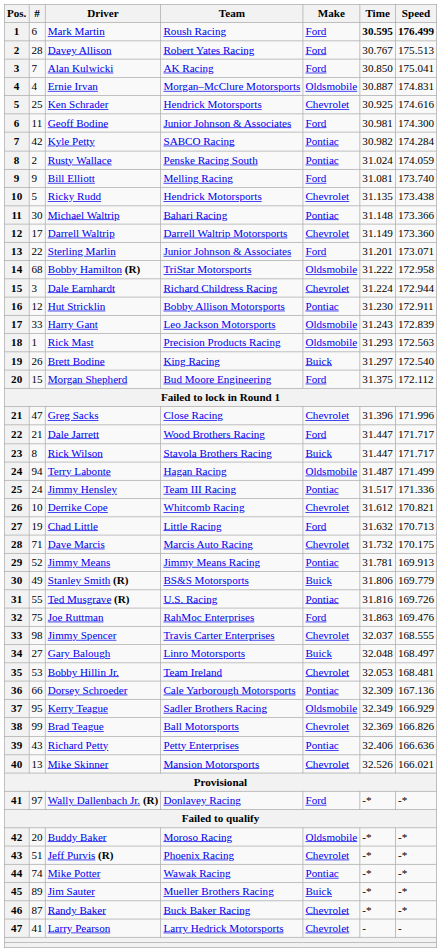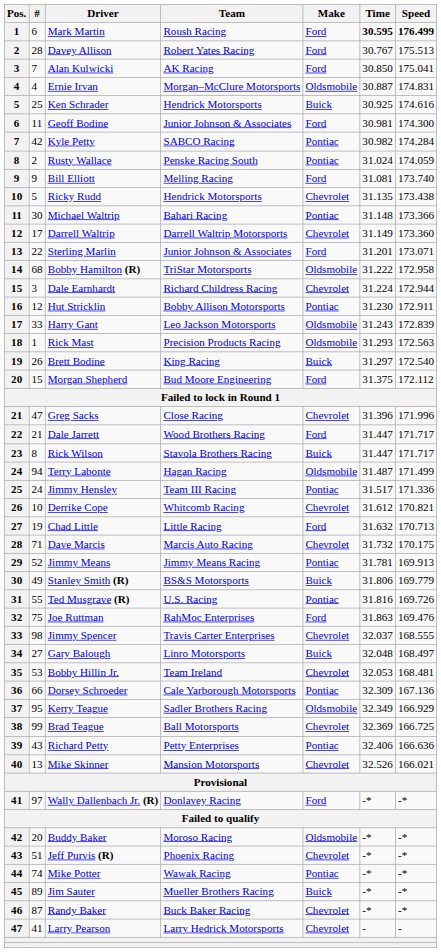 <table class="wikitable" style="font-size:95%">
 <tr>
 <th>Pos.</th>
 <th>#</th>
 <th>Driver</th>
 <th>Team</th>
 <th>Make</th>
 <th>Time</th>
 <th>Speed</th>
 </tr>
 <tr>
 <th>1</th>
 <td>6</td>
 <td><a href='#'>Mark Martin</a></td>
 <td><a href='#'>Roush Racing</a></td>
 <td><a href='#'>Ford</a></td>
 <td><strong>30.595</strong></td>
 <td><strong>176.499</strong></td>
 </tr>
 <tr>
 <th>2</th>
 <td>28</td>
 <td><a href='#'>Davey Allison</a></td>
 <td><a href='#'>Robert Yates Racing</a></td>
 <td><a href='#'>Ford</a></td>
 <td>30.767</td>
 <td>175.513</td>
 </tr>
 <tr>
 <th>3</th>
 <td>7</td>
 <td><a href='#'>Alan Kulwicki</a></td>
 <td><a href='#'>AK Racing</a></td>
 <td><a href='#'>Ford</a></td>
 <td>30.850</td>
 <td>175.041</td>
 </tr>
 <tr>
 <th>4</th>
 <td>4</td>
 <td><a href='#'>Ernie Irvan</a></td>
 <td><a href='#'>Morgan–McClure Motorsports</a></td>
 <td><a href='#'>Oldsmobile</a></td>
 <td>30.887</td>
 <td>174.831</td>
 </tr>
 <tr>
 <th>5</th>
 <td>25</td>
 <td><a href='#'>Ken Schrader</a></td>
 <td><a href='#'>Hendrick Motorsports</a></td>
-<td><a href='#'>Chevrolet</a></td>
+<td><a href='#'>Buick</a></td>
 <td>30.925</td>
 <td>174.616</td>
 </tr>
 <tr>
 <th>6</th>
 <td>11</td>
 <td><a href='#'>Geoff Bodine</a></td>
 <td><a href='#'>Junior Johnson & Associates</a></td>
 <td><a href='#'>Ford</a></td>
 <td>30.981</td>
 <td>174.300</td>
 </tr>
 <tr>
 <th>7</th>
 <td>42</td>
 <td><a href='#'>Kyle Petty</a></td>
 <td><a href='#'>SABCO Racing</a></td>
 <td><a href='#'>Pontiac</a></td>
 <td>30.982</td>
 <td>174.284</td>
 </tr>
 <tr>
 <th>8</th>
 <td>2</td>
 <td><a href='#'>Rusty Wallace</a></td>
 <td><a href='#'>Penske Racing South</a></td>
 <td><a href='#'>Pontiac</a></td>
 <td>31.024</td>
 <td>174.059</td>
 </tr>
 <tr>
 <th>9</th>
 <td>9</td>
 <td><a href='#'>Bill Elliott</a></td>
 <td><a href='#'>Melling Racing</a></td>
 <td><a href='#'>Ford</a></td>
 <td>31.081</td>
 <td>173.740</td>
 </tr>
 <tr>
 <th>10</th>
 <td>5</td>
 <td><a href='#'>Ricky Rudd</a></td>
 <td><a href='#'>Hendrick Motorsports</a></td>
 <td><a href='#'>Chevrolet</a></td>
 <td>31.135</td>
 <td>173.438</td>
 </tr>
 <tr>
 <th>11</th>
 <td>30</td>
 <td><a href='#'>Michael Waltrip</a></td>
 <td><a href='#'>Bahari Racing</a></td>
 <td><a href='#'>Pontiac</a></td>
 <td>31.148</td>
 <td>173.366</td>
 </tr>
 <tr>
 <th>12</th>
 <td>17</td>
 <td><a href='#'>Darrell Waltrip</a></td>
 <td><a href='#'>Darrell Waltrip Motorsports</a></td>
 <td><a href='#'>Chevrolet</a></td>
 <td>31.149</td>
 <td>173.360</td>
 </tr>
 <tr>
 <th>13</th>
 <td>22</td>
 <td><a href='#'>Sterling Marlin</a></td>
 <td><a href='#'>Junior Johnson & Associates</a></td>
 <td><a href='#'>Ford</a></td>
 <td>31.201</td>
 <td>173.071</td>
 </tr>
 <tr>
 <th>14</th>
 <td>68</td>
 <td><a href='#'>Bobby Hamilton</a> <strong>(R)</strong></td>
 <td><a href='#'>TriStar Motorsports</a></td>
 <td><a href='#'>Oldsmobile</a></td>
 <td>31.222</td>
 <td>172.958</td>
 </tr>
 <tr>
 <th>15</th>
 <td>3</td>
 <td><a href='#'>Dale Earnhardt</a></td>
 <td><a href='#'>Richard Childress Racing</a></td>
 <td><a href='#'>Chevrolet</a></td>
 <td>31.224</td>
 <td>172.944</td>
 </tr>
 <tr>
 <th>16</th>
 <td>12</td>
 <td><a href='#'>Hut Stricklin</a></td>
 <td><a href='#'>Bobby Allison Motorsports</a></td>
 <td><a href='#'>Pontiac</a></td>
 <td>31.230</td>
 <td>172.911</td>
 </tr>
 <tr>
 <th>17</th>
 <td>33</td>
 <td><a href='#'>Harry Gant</a></td>
 <td><a href='#'>Leo Jackson Motorsports</a></td>
 <td><a href='#'>Oldsmobile</a></td>
 <td>31.243</td>
 <td>172.839</td>
 </tr>
 <tr>
 <th>18</th>
 <td>1</td>
 <td><a href='#'>Rick Mast</a></td>
 <td><a href='#'>Precision Products Racing</a></td>
 <td><a href='#'>Oldsmobile</a></td>
 <td>31.293</td>
 <td>172.563</td>
 </tr>
 <tr>
 <th>19</th>
 <td>26</td>
 <td><a href='#'>Brett Bodine</a></td>
 <td><a href='#'>King Racing</a></td>
 <td><a href='#'>Buick</a></td>
 <td>31.297</td>
 <td>172.540</td>
 </tr>
 <tr>
 <th>20</th>
 <td>15</td>
 <td><a href='#'>Morgan Shepherd</a></td>
 <td><a href='#'>Bud Moore Engineering</a></td>
 <td><a href='#'>Ford</a></td>
 <td>31.375</td>
 <td>172.112</td>
 </tr>
 <tr>
 <th colspan="7">Failed to lock in Round 1</th>
 </tr>
 <tr>
 <th>21</th>
 <td>47</td>
 <td><a href='#'>Greg Sacks</a></td>
 <td><a href='#'>Close Racing</a></td>
 <td><a href='#'>Chevrolet</a></td>
 <td>31.396</td>
 <td>171.996</td>
 </tr>
 <tr>
 <th>22</th>
 <td>21</td>
 <td><a href='#'>Dale Jarrett</a></td>
 <td><a href='#'>Wood Brothers Racing</a></td>
 <td><a href='#'>Ford</a></td>
 <td>31.447</td>
 <td>171.717</td>
 </tr>
 <tr>
 <th>23</th>
 <td>8</td>
 <td><a href='#'>Rick Wilson</a></td>
 <td><a href='#'>Stavola Brothers Racing</a></td>
 <td><a href='#'>Buick</a></td>
 <td>31.447</td>
 <td>171.717</td>
 </tr>
 <tr>
 <th>24</th>
 <td>94</td>
 <td><a href='#'>Terry Labonte</a></td>
 <td><a href='#'>Hagan Racing</a></td>
 <td><a href='#'>Oldsmobile</a></td>
 <td>31.487</td>
 <td>171.499</td>
 </tr>
 <tr>
 <th>25</th>
 <td>24</td>
 <td><a href='#'>Jimmy Hensley</a></td>
 <td><a href='#'>Team III Racing</a></td>
 <td><a href='#'>Pontiac</a></td>
 <td>31.517</td>
 <td>171.336</td>
 </tr>
 <tr>
 <th>26</th>
 <td>10</td>
 <td><a href='#'>Derrike Cope</a></td>
 <td><a href='#'>Whitcomb Racing</a></td>
 <td><a href='#'>Chevrolet</a></td>
 <td>31.612</td>
 <td>170.821</td>
 </tr>
 <tr>
 <th>27</th>
 <td>19</td>
 <td><a href='#'>Chad Little</a></td>
 <td><a href='#'>Little Racing</a></td>
 <td><a href='#'>Ford</a></td>
 <td>31.632</td>
 <td>170.713</td>
 </tr>
 <tr>
 <th>28</th>
 <td>71</td>
 <td><a href='#'>Dave Marcis</a></td>
 <td><a href='#'>Marcis Auto Racing</a></td>
 <td><a href='#'>Chevrolet</a></td>
 <td>31.732</td>
 <td>170.175</td>
 </tr>
 <tr>
 <th>29</th>
 <td>52</td>
 <td><a href='#'>Jimmy Means</a></td>
 <td><a href='#'>Jimmy Means Racing</a></td>
 <td><a href='#'>Pontiac</a></td>
 <td>31.781</td>
 <td>169.913</td>
 </tr>
 <tr>
 <th>30</th>
 <td>49</td>
 <td><a href='#'>Stanley Smith</a> <strong>(R)</strong></td>
 <td><a href='#'>BS&S Motorsports</a></td>
 <td><a href='#'>Buick</a></td>
 <td>31.806</td>
 <td>169.779</td>
 </tr>
 <tr>
 <th>31</th>
 <td>55</td>
 <td><a href='#'>Ted Musgrave</a> <strong>(R)</strong></td>
 <td><a href='#'>U.S. Racing</a></td>
 <td><a href='#'>Pontiac</a></td>
 <td>31.816</td>
 <td>169.726</td>
 </tr>
 <tr>
 <th>32</th>
 <td>75</td>
 <td><a href='#'>Joe Ruttman</a></td>
 <td><a href='#'>RahMoc Enterprises</a></td>
 <td><a href='#'>Ford</a></td>
 <td>31.863</td>
 <td>169.476</td>
 </tr>
 <tr>
 <th>33</th>
 <td>98</td>
 <td><a href='#'>Jimmy Spencer</a></td>
 <td><a href='#'>Travis Carter Enterprises</a></td>
 <td><a href='#'>Chevrolet</a></td>
 <td>32.037</td>
 <td>168.555</td>
 </tr>
 <tr>
 <th>34</th>
 <td>27</td>
 <td><a href='#'>Gary Balough</a></td>
 <td><a href='#'>Linro Motorsports</a></td>
 <td><a href='#'>Buick</a></td>
 <td>32.048</td>
 <td>168.497</td>
 </tr>
 <tr>
 <th>35</th>
 <td>53</td>
 <td><a href='#'>Bobby Hillin Jr.</a></td>
 <td><a href='#'>Team Ireland</a></td>
 <td><a href='#'>Chevrolet</a></td>
 <td>32.053</td>
 <td>168.481</td>
 </tr>
 <tr>
 <th>36</th>
 <td>66</td>
 <td><a href='#'>Dorsey Schroeder</a></td>
 <td><a href='#'>Cale Yarborough Motorsports</a></td>
 <td><a href='#'>Pontiac</a></td>
 <td>32.309</td>
 <td>167.136</td>
 </tr>
 <tr>
 <th>37</th>
 <td>95</td>
 <td><a href='#'>Kerry Teague</a></td>
 <td><a href='#'>Sadler Brothers Racing</a></td>
 <td><a href='#'>Oldsmobile</a></td>
 <td>32.349</td>
 <td>166.929</td>
 </tr>
 <tr>
 <th>38</th>
 <td>99</td>
 <td><a href='#'>Brad Teague</a></td>
 <td><a href='#'>Ball Motorsports</a></td>
 <td><a href='#'>Chevrolet</a></td>
 <td>32.369</td>
-<td>166.826</td>
+<td>166.725</td>
 </tr>
 <tr>
 <th>39</th>
 <td>43</td>
 <td><a href='#'>Richard Petty</a></td>
 <td><a href='#'>Petty Enterprises</a></td>
 <td><a href='#'>Pontiac</a></td>
 <td>32.406</td>
 <td>166.636</td>
 </tr>
 <tr>
 <th>40</th>
 <td>13</td>
 <td><a href='#'>Mike Skinner</a></td>
 <td><a href='#'>Mansion Motorsports</a></td>
 <td><a href='#'>Chevrolet</a></td>
 <td>32.526</td>
 <td>166.021</td>
 </tr>
 <tr>
 <th colspan="7">Provisional</th>
 </tr>
 <tr>
 <th>41</th>
 <td>97</td>
 <td><a href='#'>Wally Dallenbach Jr.</a> <strong>(R)</strong></td>
 <td><a href='#'>Donlavey Racing</a></td>
 <td><a href='#'>Ford</a></td>
 <td>-*</td>
 <td>-*</td>
 </tr>
 <tr>
 <th colspan="7">Failed to qualify</th>
 </tr>
 <tr>
 <th>42</th>
 <td>20</td>
 <td><a href='#'>Buddy Baker</a></td>
 <td><a href='#'>Moroso Racing</a></td>
 <td><a href='#'>Oldsmobile</a></td>
 <td>-*</td>
 <td>-*</td>
 </tr>
 <tr>
 <th>43</th>
 <td>51</td>
 <td><a href='#'>Jeff Purvis</a> <strong>(R)</strong></td>
 <td><a href='#'>Phoenix Racing</a></td>
 <td><a href='#'>Chevrolet</a></td>
 <td>-*</td>
 <td>-*</td>
 </tr>
 <tr>
 <th>44</th>
 <td>74</td>
 <td><a href='#'>Mike Potter</a></td>
 <td><a href='#'>Wawak Racing</a></td>
 <td><a href='#'>Pontiac</a></td>
 <td>-*</td>
 <td>-*</td>
 </tr>
 <tr>
 <th>45</th>
 <td>89</td>
 <td><a href='#'>Jim Sauter</a></td>
 <td><a href='#'>Mueller Brothers Racing</a></td>
 <td><a href='#'>Buick</a></td>
 <td>-*</td>
 <td>-*</td>
 </tr>
 <tr>
 <th>46</th>
 <td>87</td>
 <td><a href='#'>Randy Baker</a></td>
 <td><a href='#'>Buck Baker Racing</a></td>
 <td><a href='#'>Chevrolet</a></td>
 <td>-*</td>
 <td>-*</td>
 </tr>
 <tr>
 <th>47</th>
 <td>41</td>
 <td><a href='#'>Larry Pearson</a></td>
 <td><a href='#'>Larry Hedrick Motorsports</a></td>
 <td><a href='#'>Chevrolet</a></td>
 <td>-</td>
 <td>-</td>
 </tr>
 <tr>
 <th colspan="7"></th>
 </tr>
 <tr>
 <th colspan="7"></th>
 </tr>
 </table>
